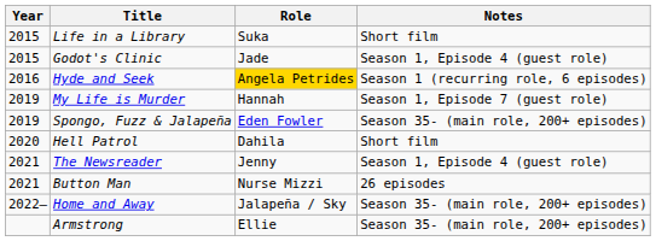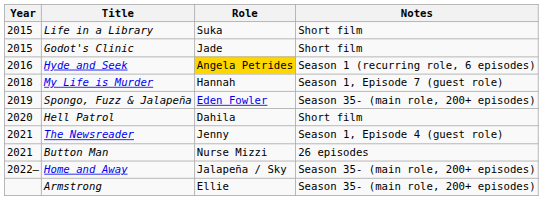 <table class="wikitable">
 <tr>
 <th>Year</th>
 <th>Title</th>
 <th>Role</th>
 <th>Notes</th>
 </tr>
 <tr>
 <td>2015</td>
 <td><em>Life in a Library</em></td>
 <td>Suka</td>
 <td>Short film</td>
 </tr>
 <tr>
 <td>2015</td>
 <td><em>Godot's Clinic</em></td>
 <td>Jade</td>
-<td>Season 1, Episode 4 (guest role)</td>
+<td>Short film</td>
 </tr>
 <tr>
 <td>2016</td>
 <td><em><a href='#'>Hyde and Seek</a></em></td>
 <td style="background: gold;">Angela Petrides</td>
 <td>Season 1 (recurring role, 6 episodes)</td>
 </tr>
 <tr>
-<td>2019</td>
+<td>2018</td>
 <td><em><a href='#'>My Life is Murder</a></em></td>
 <td>Hannah</td>
 <td>Season 1, Episode 7 (guest role)</td>
 </tr>
 <tr>
 <td>2019</td>
 <td><em>Spongo, Fuzz & Jalapeña</em></td>
 <td><a href='#'>Eden Fowler</a></td>
 <td>Season 35- (main role, 200+ episodes)</td>
 </tr>
 <tr>
 <td>2020</td>
 <td><em>Hell Patrol</em></td>
 <td>Dahila</td>
 <td>Short film</td>
 </tr>
 <tr>
 <td>2021</td>
 <td><em><a href='#'>The Newsreader</a></em></td>
 <td>Jenny</td>
 <td>Season 1, Episode 4 (guest role)</td>
 </tr>
 <tr>
 <td>2021</td>
 <td><em>Button Man</em></td>
 <td>Nurse Mizzi</td>
 <td>26 episodes</td>
 </tr>
 <tr>
 <td>2022–</td>
 <td><em><a href='#'>Home and Away</a></em></td>
 <td>Jalapeña / Sky</td>
 <td>Season 35- (main role, 200+ episodes)</td>
 </tr>
 <tr>
 <td></td>
 <td><em>Armstrong</em></td>
 <td>Ellie</td>
 <td>Season 35- (main role, 200+ episodes)</td>
 </tr>
 </table>
